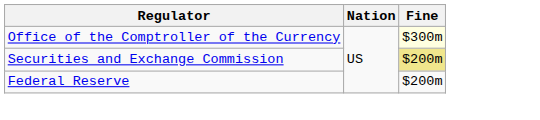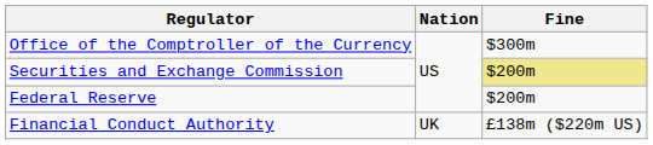 <table class="wikitable sortable floatright">
 <tr>
 <th>Regulator</th>
 <th>Nation</th>
 <th>Fine</th>
 </tr>
 <tr>
 <td><a href='#'>Office of the Comptroller of the Currency</a></td>
 <td rowspan="3">US</td>
-<td style="background: lightyellow;">$300m</td>
+<td>$300m</td>
 </tr>
 <tr>
 <td><a href='#'>Securities and Exchange Commission</a></td>
 <td style="background: khaki;">$200m</td>
 </tr>
 <tr>
 <td><a href='#'>Federal Reserve</a></td>
 <td>$200m</td>
 </tr>
+<tr>
+<td><a href='#'>Financial Conduct Authority</a></td>
+<td>UK</td>
+<td>£138m ($220m US)</td>
+</tr>
 </table>
